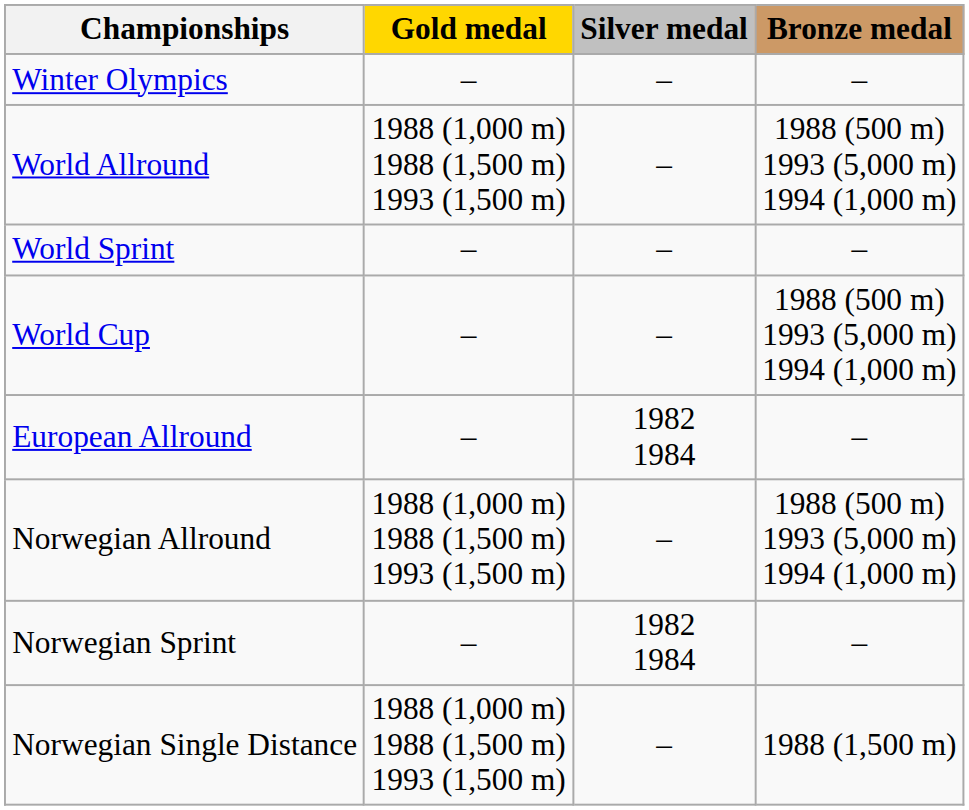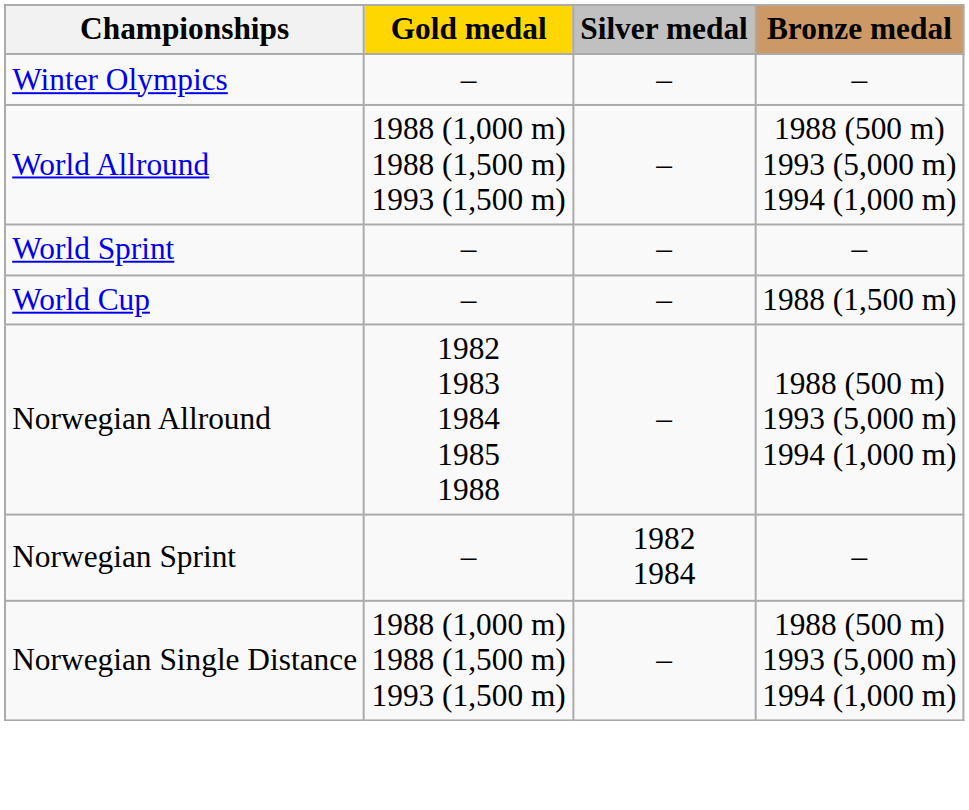 <table class="wikitable">
 <tr>
 <th>Championships</th>
 <td align=center bgcolor=gold><strong>Gold medal</strong></td>
 <td align=center bgcolor=silver><strong>Silver medal</strong></td>
 <td align=center bgcolor=cc9966><strong>Bronze medal</strong></td>
 </tr>
 <tr align="center">
 <td align="left"><a href='#'>Winter Olympics</a></td>
 <td>–</td>
 <td>–</td>
 <td>–</td>
 </tr>
 <tr align="center">
 <td align="left"><a href='#'>World Allround</a></td>
 <td>1988 (1,000 m) <br> 1988 (1,500 m) <br> 1993 (1,500 m)</td>
 <td>–</td>
 <td>1988 (500 m) <br> 1993 (5,000 m) <br> 1994 (1,000 m)</td>
 </tr>
 <tr align="center">
 <td align="left"><a href='#'>World Sprint</a></td>
 <td>–</td>
 <td>–</td>
 <td>–</td>
 </tr>
 <tr align="center">
 <td align="left"><a href='#'>World Cup</a></td>
 <td>–</td>
 <td>–</td>
-<td>1988 (500 m) <br> 1993 (5,000 m) <br> 1994 (1,000 m)</td>
-</tr>
-<tr align="center">
-<td align="left"><a href='#'>European Allround</a></td>
-<td>–</td>
-<td>1982 <br> 1984</td>
-<td>–</td>
+<td>1988 (1,500 m)</td>
 </tr>
 <tr align="center">
 <td align="left">Norwegian Allround</td>
-<td>1988 (1,000 m) <br> 1988 (1,500 m) <br> 1993 (1,500 m)</td>
+<td>1982 <br> 1983 <br> 1984 <br> 1985 <br> 1988</td>
 <td>–</td>
 <td>1988 (500 m) <br> 1993 (5,000 m) <br> 1994 (1,000 m)</td>
 </tr>
 <tr align="center">
 <td align="left">Norwegian Sprint</td>
 <td>–</td>
 <td>1982 <br> 1984</td>
 <td>–</td>
 </tr>
 <tr align="center">
 <td align="left">Norwegian Single Distance</td>
 <td>1988 (1,000 m) <br> 1988 (1,500 m) <br> 1993 (1,500 m)</td>
 <td>–</td>
-<td>1988 (1,500 m)</td>
+<td>1988 (500 m) <br> 1993 (5,000 m) <br> 1994 (1,000 m)</td>
 </tr>
 </table>
